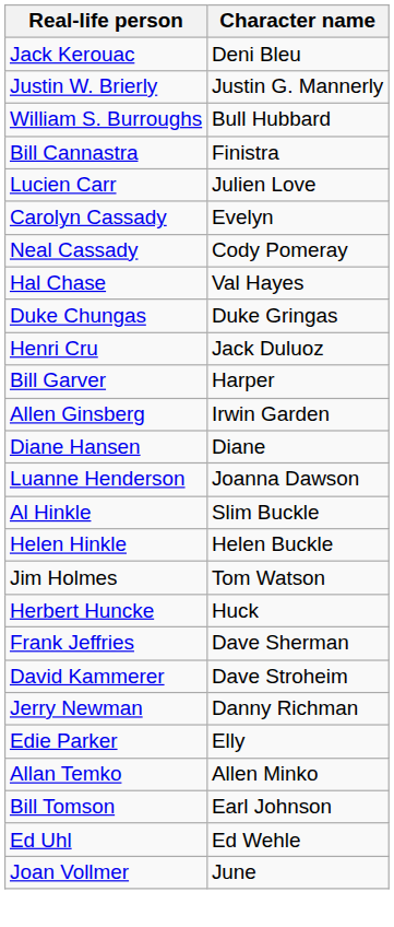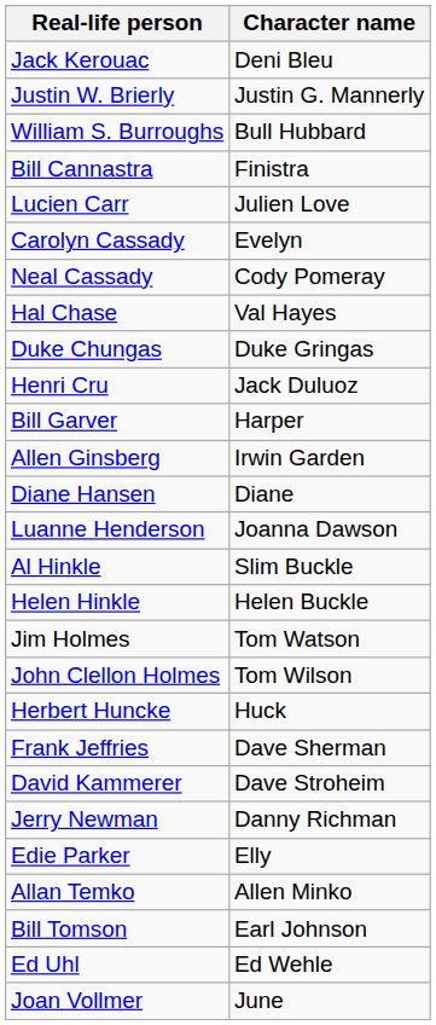 <table class="wikitable">
 <tr>
 <th>Real-life person</th>
 <th>Character name</th>
 </tr>
 <tr>
 <td><a href='#'>Jack Kerouac</a></td>
 <td>Deni Bleu</td>
 </tr>
 <tr>
 <td><a href='#'>Justin W. Brierly</a></td>
 <td>Justin G. Mannerly</td>
 </tr>
 <tr>
 <td><a href='#'>William S. Burroughs</a></td>
 <td>Bull Hubbard</td>
 </tr>
 <tr>
 <td><a href='#'>Bill Cannastra</a></td>
 <td>Finistra</td>
 </tr>
 <tr>
 <td><a href='#'>Lucien Carr</a></td>
 <td>Julien Love</td>
 </tr>
 <tr>
 <td><a href='#'>Carolyn Cassady</a></td>
 <td>Evelyn</td>
 </tr>
 <tr>
 <td><a href='#'>Neal Cassady</a></td>
 <td>Cody Pomeray</td>
 </tr>
 <tr>
 <td><a href='#'>Hal Chase</a></td>
 <td>Val Hayes</td>
 </tr>
 <tr>
 <td><a href='#'>Duke Chungas</a></td>
 <td>Duke Gringas</td>
 </tr>
 <tr>
 <td><a href='#'>Henri Cru</a></td>
 <td>Jack Duluoz</td>
 </tr>
 <tr>
 <td><a href='#'>Bill Garver</a></td>
 <td>Harper</td>
 </tr>
 <tr>
 <td><a href='#'>Allen Ginsberg</a></td>
 <td>Irwin Garden</td>
 </tr>
 <tr>
 <td><a href='#'>Diane Hansen</a></td>
 <td>Diane</td>
 </tr>
 <tr>
 <td><a href='#'>Luanne Henderson</a></td>
 <td>Joanna Dawson</td>
 </tr>
 <tr>
 <td><a href='#'>Al Hinkle</a></td>
 <td>Slim Buckle</td>
 </tr>
 <tr>
 <td><a href='#'>Helen Hinkle</a></td>
 <td>Helen Buckle</td>
 </tr>
 <tr>
 <td>Jim Holmes</td>
 <td>Tom Watson</td>
 </tr>
 <tr>
+<td><a href='#'>John Clellon Holmes</a></td>
+<td>Tom Wilson</td>
+</tr>
+<tr>
 <td><a href='#'>Herbert Huncke</a></td>
 <td>Huck</td>
 </tr>
 <tr>
 <td><a href='#'>Frank Jeffries</a></td>
 <td>Dave Sherman</td>
 </tr>
 <tr>
 <td><a href='#'>David Kammerer</a></td>
 <td>Dave Stroheim</td>
 </tr>
 <tr>
 <td><a href='#'>Jerry Newman</a></td>
 <td>Danny Richman</td>
 </tr>
 <tr>
 <td><a href='#'>Edie Parker</a></td>
 <td>Elly</td>
 </tr>
 <tr>
 <td><a href='#'>Allan Temko</a></td>
 <td>Allen Minko</td>
 </tr>
 <tr>
 <td><a href='#'>Bill Tomson</a></td>
 <td>Earl Johnson</td>
 </tr>
 <tr>
 <td><a href='#'>Ed Uhl</a></td>
 <td>Ed Wehle</td>
 </tr>
 <tr>
 <td><a href='#'>Joan Vollmer</a></td>
 <td>June</td>
 </tr>
 </table>
